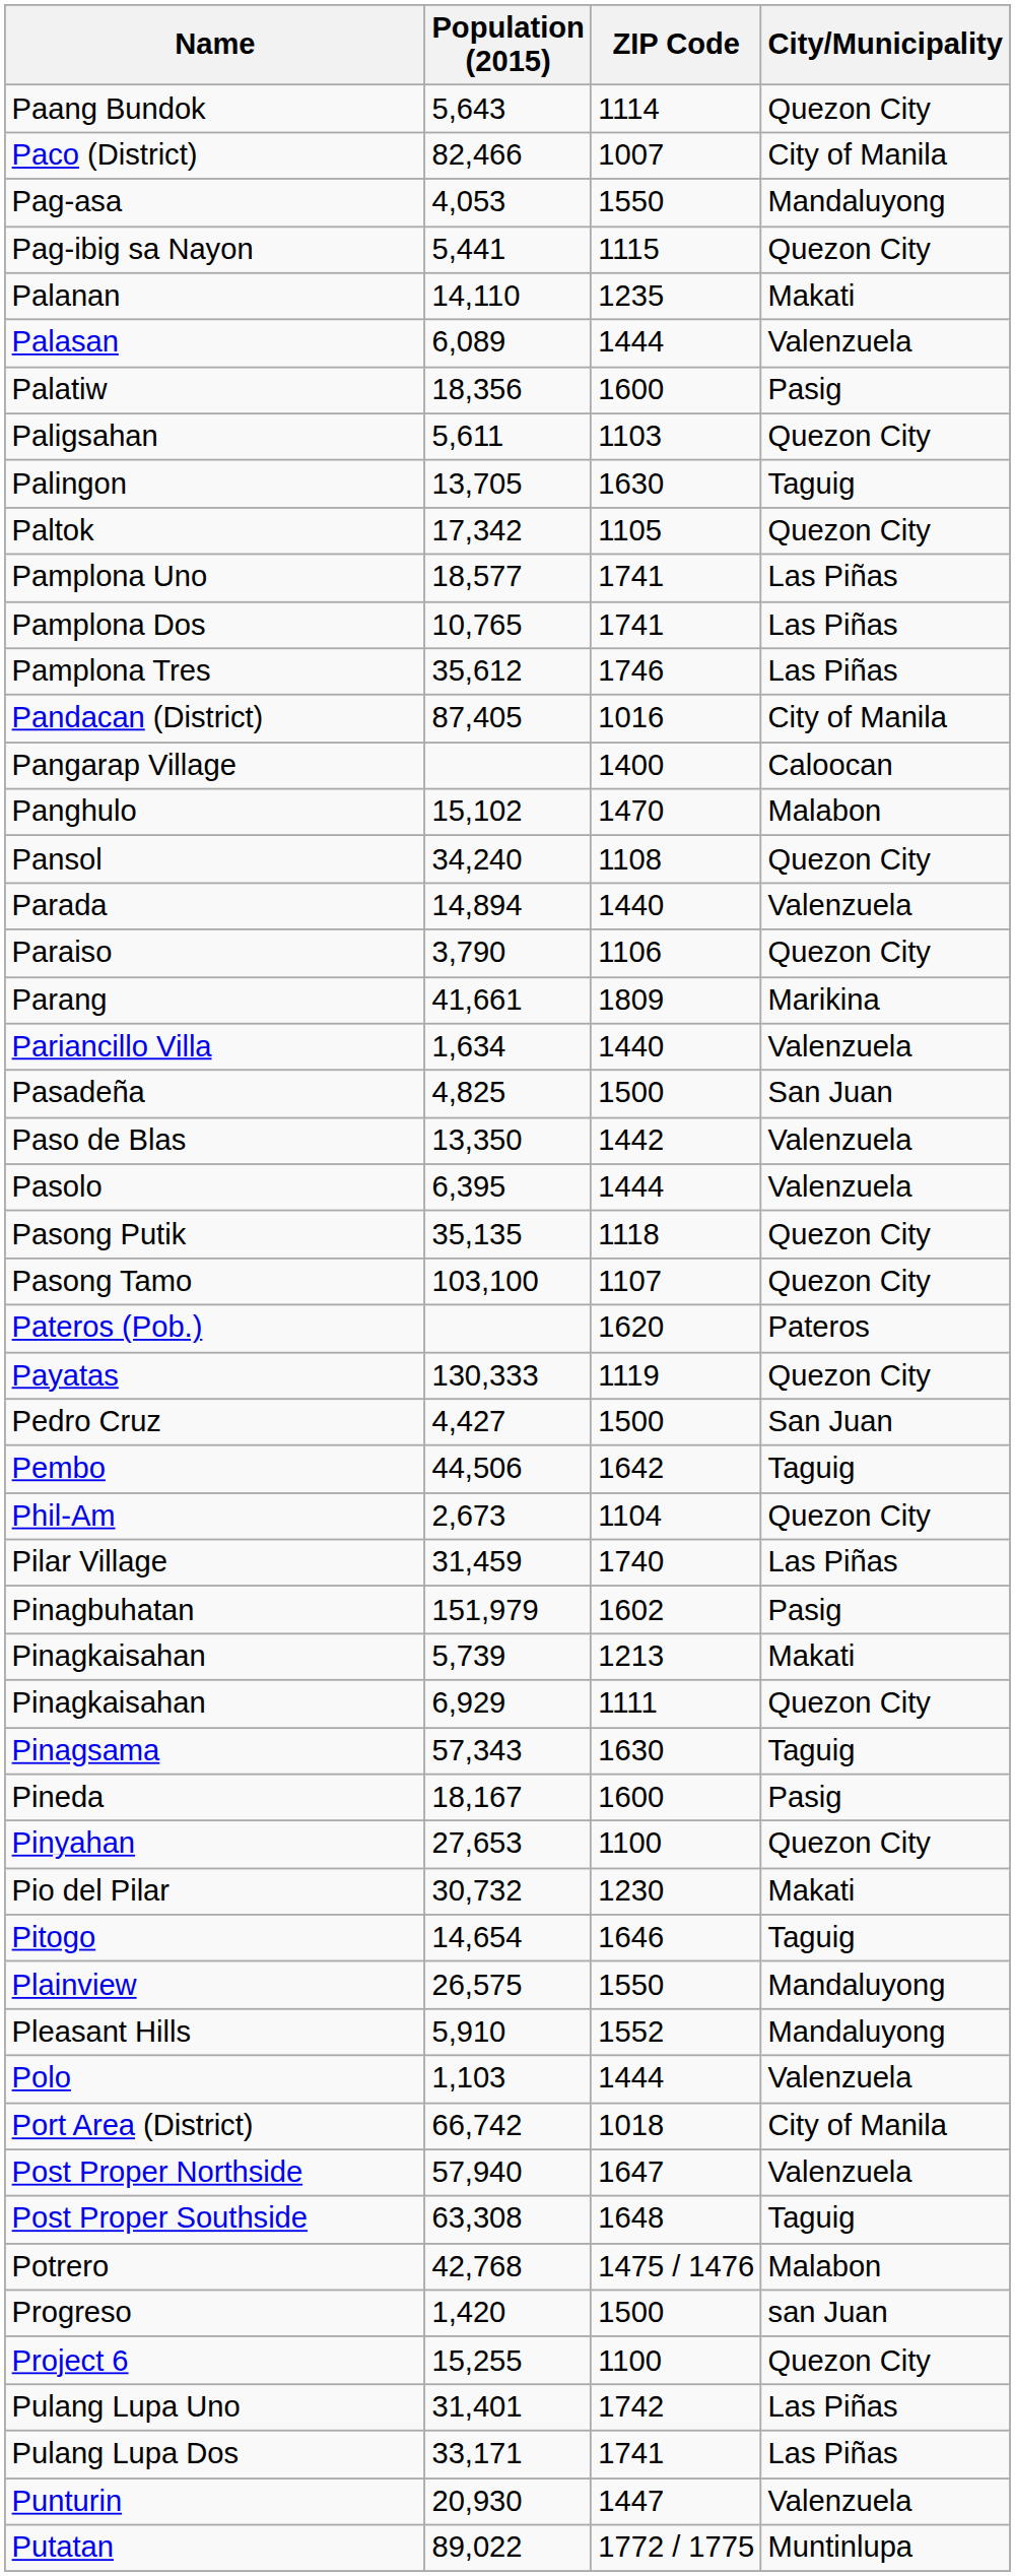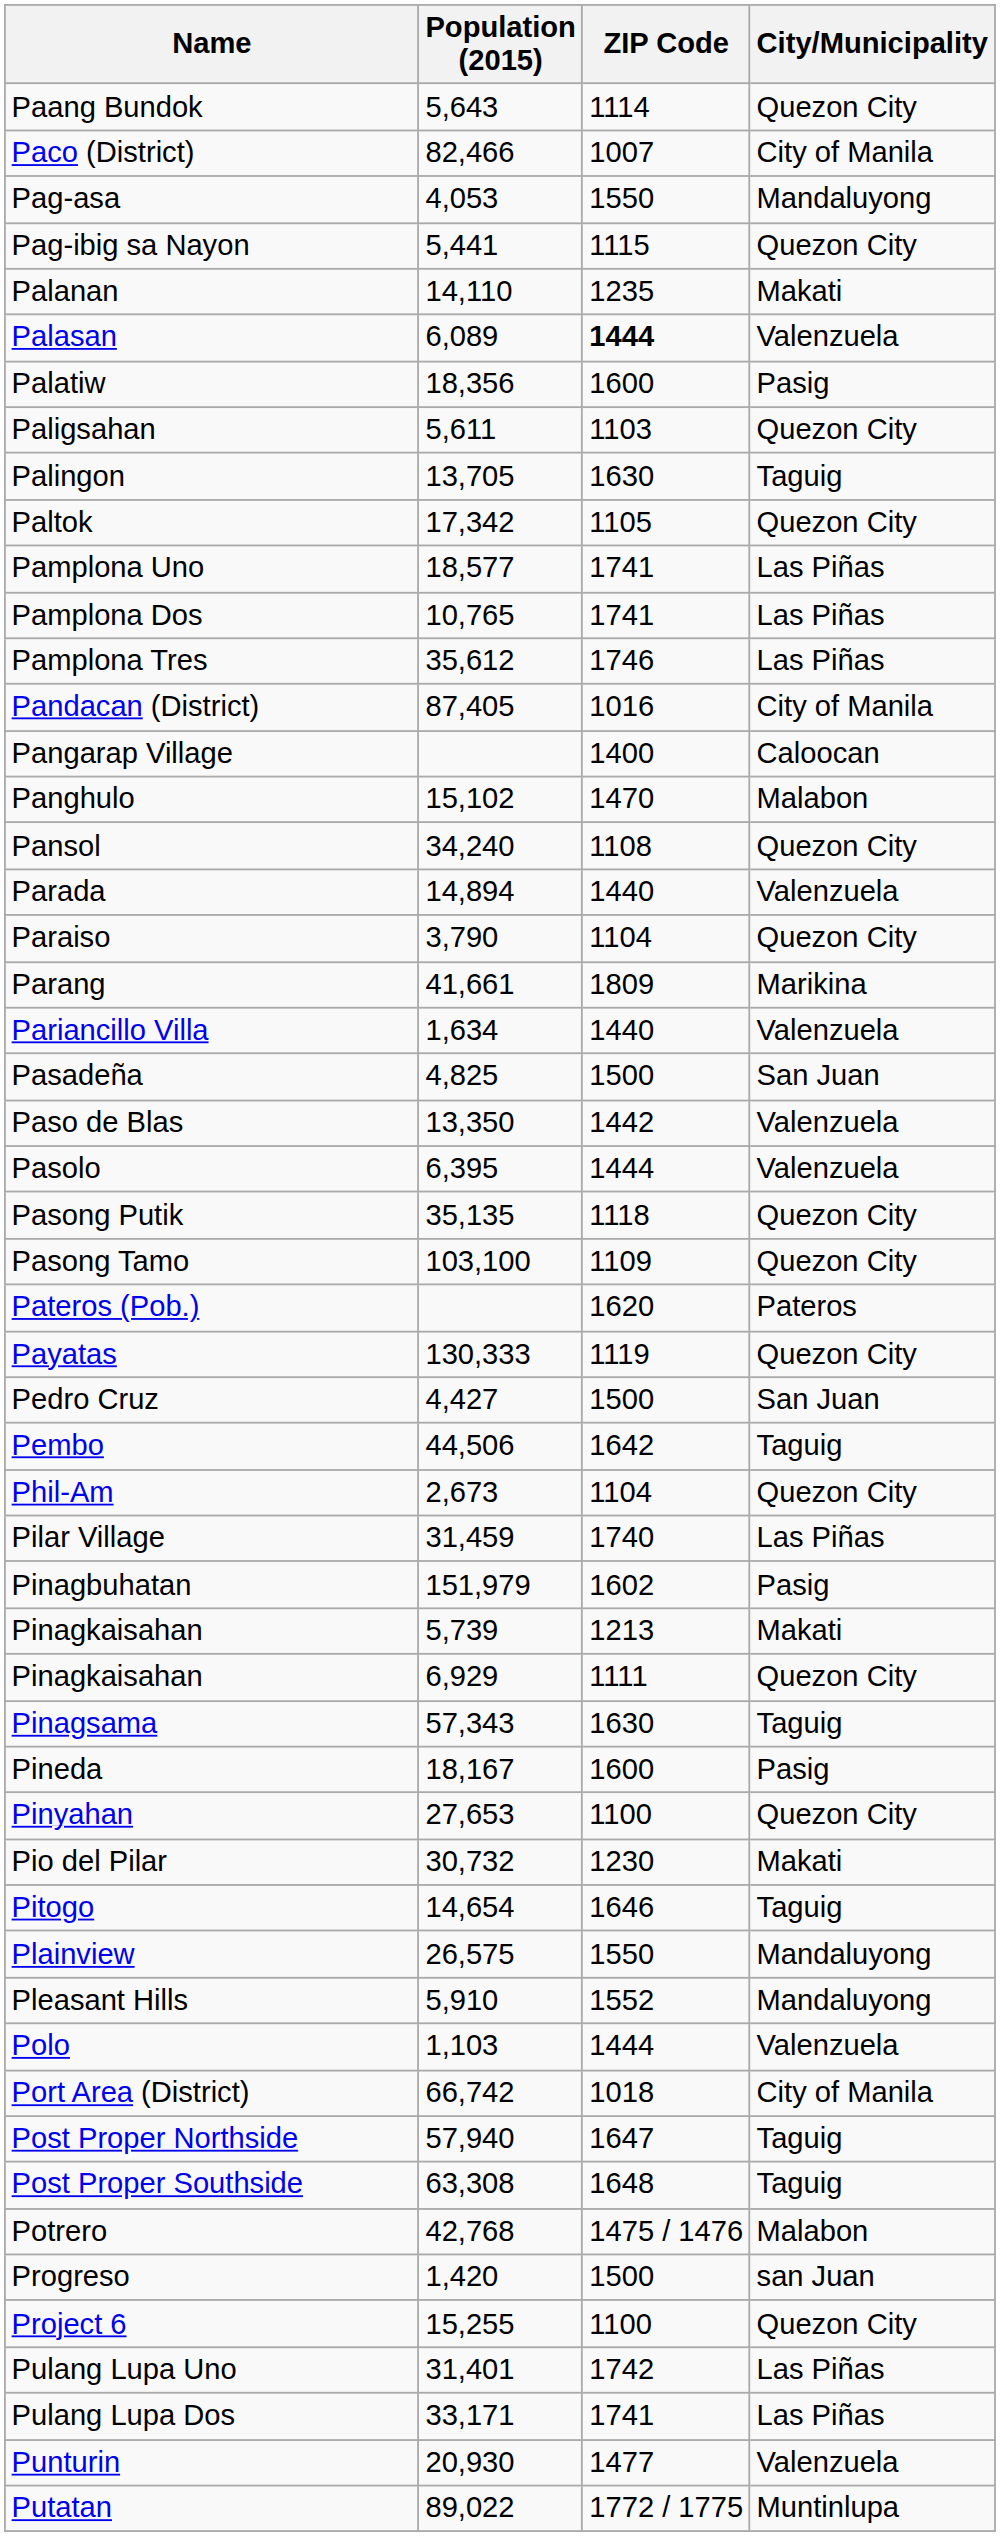 <table class="wikitable sortable">
 <tr>
 <th style="width: 220px;">Name</th>
 <th>Population<br>(2015)</th>
 <th>ZIP Code</th>
 <th>City/Municipality</th>
 </tr>
 <tr>
 <td>Paang Bundok</td>
 <td>5,643</td>
 <td>1114</td>
 <td>Quezon City</td>
 </tr>
 <tr>
 <td><a href='#'>Paco</a> (District)</td>
 <td>82,466</td>
 <td>1007</td>
 <td>City of Manila</td>
 </tr>
 <tr>
 <td>Pag-asa</td>
 <td>4,053</td>
 <td>1550</td>
 <td>Mandaluyong</td>
 </tr>
 <tr>
 <td>Pag-ibig sa Nayon</td>
 <td>5,441</td>
 <td>1115</td>
 <td>Quezon City</td>
 </tr>
 <tr>
 <td>Palanan</td>
 <td>14,110</td>
 <td>1235</td>
 <td>Makati</td>
 </tr>
 <tr>
 <td><a href='#'>Palasan</a></td>
 <td>6,089</td>
-<td>1444</td>
+<td><strong>1444</strong></td>
 <td>Valenzuela</td>
 </tr>
 <tr>
 <td>Palatiw</td>
 <td>18,356</td>
 <td>1600</td>
 <td>Pasig</td>
 </tr>
 <tr>
 <td>Paligsahan</td>
 <td>5,611</td>
 <td>1103</td>
 <td>Quezon City</td>
 </tr>
 <tr>
 <td>Palingon</td>
 <td>13,705</td>
 <td>1630</td>
 <td>Taguig</td>
 </tr>
 <tr>
 <td>Paltok</td>
 <td>17,342</td>
 <td>1105</td>
 <td>Quezon City</td>
 </tr>
 <tr>
 <td>Pamplona Uno</td>
 <td>18,577</td>
 <td>1741</td>
 <td>Las Piñas</td>
 </tr>
 <tr>
 <td>Pamplona Dos</td>
 <td>10,765</td>
 <td>1741</td>
 <td>Las Piñas</td>
 </tr>
 <tr>
 <td>Pamplona Tres</td>
 <td>35,612</td>
 <td>1746</td>
 <td>Las Piñas</td>
 </tr>
 <tr>
 <td><a href='#'>Pandacan</a> (District)</td>
 <td>87,405</td>
 <td>1016</td>
 <td>City of Manila</td>
 </tr>
 <tr>
 <td>Pangarap Village</td>
 <td></td>
 <td>1400</td>
 <td>Caloocan</td>
 </tr>
 <tr>
 <td>Panghulo</td>
 <td>15,102</td>
 <td>1470</td>
 <td>Malabon</td>
 </tr>
 <tr>
 <td>Pansol</td>
 <td>34,240</td>
 <td>1108</td>
 <td>Quezon City</td>
 </tr>
 <tr>
 <td>Parada</td>
 <td>14,894</td>
 <td>1440</td>
 <td>Valenzuela</td>
 </tr>
 <tr>
 <td>Paraiso</td>
 <td>3,790</td>
-<td>1106</td>
+<td>1104</td>
 <td>Quezon City</td>
 </tr>
 <tr>
 <td>Parang</td>
 <td>41,661</td>
 <td>1809</td>
 <td>Marikina</td>
 </tr>
 <tr>
 <td><a href='#'>Pariancillo Villa</a></td>
 <td>1,634</td>
 <td>1440</td>
 <td>Valenzuela</td>
 </tr>
 <tr>
 <td>Pasadeña</td>
 <td>4,825</td>
 <td>1500</td>
 <td>San Juan</td>
 </tr>
 <tr>
 <td>Paso de Blas</td>
 <td>13,350</td>
 <td>1442</td>
 <td>Valenzuela</td>
 </tr>
 <tr>
 <td>Pasolo</td>
 <td>6,395</td>
 <td>1444</td>
 <td>Valenzuela</td>
 </tr>
 <tr>
 <td>Pasong Putik</td>
 <td>35,135</td>
 <td>1118</td>
 <td>Quezon City</td>
 </tr>
 <tr>
 <td>Pasong Tamo</td>
 <td>103,100</td>
-<td>1107</td>
+<td>1109</td>
 <td>Quezon City</td>
 </tr>
 <tr>
 <td><a href='#'>Pateros (Pob.)</a></td>
 <td></td>
 <td>1620</td>
 <td>Pateros</td>
 </tr>
 <tr>
 <td><a href='#'>Payatas</a></td>
 <td>130,333</td>
 <td>1119</td>
 <td>Quezon City</td>
 </tr>
 <tr>
 <td>Pedro Cruz</td>
 <td>4,427</td>
 <td>1500</td>
 <td>San Juan</td>
 </tr>
 <tr>
 <td><a href='#'>Pembo</a></td>
 <td>44,506</td>
 <td>1642</td>
 <td>Taguig</td>
 </tr>
 <tr>
 <td><a href='#'>Phil-Am</a></td>
 <td>2,673</td>
 <td>1104</td>
 <td>Quezon City</td>
 </tr>
 <tr>
 <td>Pilar Village</td>
 <td>31,459</td>
 <td>1740</td>
 <td>Las Piñas</td>
 </tr>
 <tr>
 <td>Pinagbuhatan</td>
 <td>151,979</td>
 <td>1602</td>
 <td>Pasig</td>
 </tr>
 <tr>
 <td>Pinagkaisahan</td>
 <td>5,739</td>
 <td>1213</td>
 <td>Makati</td>
 </tr>
 <tr>
 <td>Pinagkaisahan</td>
 <td>6,929</td>
 <td>1111</td>
 <td>Quezon City</td>
 </tr>
 <tr>
 <td><a href='#'>Pinagsama</a></td>
 <td>57,343</td>
 <td>1630</td>
 <td>Taguig</td>
 </tr>
 <tr>
 <td>Pineda</td>
 <td>18,167</td>
 <td>1600</td>
 <td>Pasig</td>
 </tr>
 <tr>
 <td><a href='#'>Pinyahan</a></td>
 <td>27,653</td>
 <td>1100</td>
 <td>Quezon City</td>
 </tr>
 <tr>
 <td>Pio del Pilar</td>
 <td>30,732</td>
 <td>1230</td>
 <td>Makati</td>
 </tr>
 <tr>
 <td><a href='#'>Pitogo</a></td>
 <td>14,654</td>
 <td>1646</td>
 <td>Taguig</td>
 </tr>
 <tr>
 <td><a href='#'>Plainview</a></td>
 <td>26,575</td>
 <td>1550</td>
 <td>Mandaluyong</td>
 </tr>
 <tr>
 <td>Pleasant Hills</td>
 <td>5,910</td>
 <td>1552</td>
 <td>Mandaluyong</td>
 </tr>
 <tr>
 <td><a href='#'>Polo</a></td>
 <td>1,103</td>
 <td>1444</td>
 <td>Valenzuela</td>
 </tr>
 <tr>
 <td><a href='#'>Port Area</a> (District)</td>
 <td>66,742</td>
 <td>1018</td>
 <td>City of Manila</td>
 </tr>
 <tr>
 <td><a href='#'>Post Proper Northside</a></td>
 <td>57,940</td>
 <td>1647</td>
-<td>Valenzuela</td>
+<td>Taguig</td>
 </tr>
 <tr>
 <td><a href='#'>Post Proper Southside</a></td>
 <td>63,308</td>
 <td>1648</td>
 <td>Taguig</td>
 </tr>
 <tr>
 <td>Potrero</td>
 <td>42,768</td>
 <td>1475 / 1476</td>
 <td>Malabon</td>
 </tr>
 <tr>
 <td>Progreso</td>
 <td>1,420</td>
 <td>1500</td>
 <td>san Juan</td>
 </tr>
 <tr>
 <td><a href='#'>Project 6</a></td>
 <td>15,255</td>
 <td>1100</td>
 <td>Quezon City</td>
 </tr>
 <tr>
 <td>Pulang Lupa Uno</td>
 <td>31,401</td>
 <td>1742</td>
 <td>Las Piñas</td>
 </tr>
 <tr>
 <td>Pulang Lupa Dos</td>
 <td>33,171</td>
 <td>1741</td>
 <td>Las Piñas</td>
 </tr>
 <tr>
 <td><a href='#'>Punturin</a></td>
 <td>20,930</td>
-<td>1447</td>
+<td>1477</td>
 <td>Valenzuela</td>
 </tr>
 <tr>
 <td><a href='#'>Putatan</a></td>
 <td>89,022</td>
 <td>1772 / 1775</td>
 <td>Muntinlupa</td>
 </tr>
 </table>
